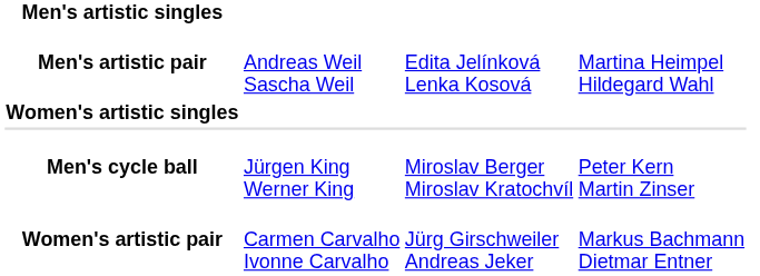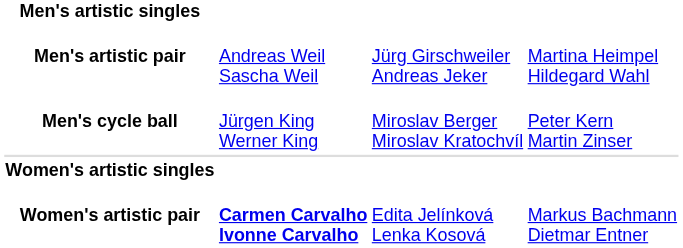 <table>
 <tr>
 <th scope="row">Men's artistic singles</th>
 <td></td>
 <td></td>
 <td></td>
 </tr>
 <tr>
 <th scope="row">Men's artistic pair</th>
 <td><br><a href='#'>Andreas Weil</a><br><a href='#'>Sascha Weil</a></td>
-<td><br><a href='#'>Edita Jelínková</a><br><a href='#'>Lenka Kosová</a></td>
+<td><br><a href='#'>Jürg Girschweiler</a><br><a href='#'>Andreas Jeker</a></td>
 <td><br><a href='#'>Martina Heimpel</a><br><a href='#'>Hildegard Wahl</a></td>
+</tr>
+<tr>
+<th scope="row">Men's cycle ball</th>
+<td><br><a href='#'>Jürgen King</a><br><a href='#'>Werner King</a></td>
+<td><br><a href='#'>Miroslav Berger</a><br><a href='#'>Miroslav Kratochvíl</a></td>
+<td><br><a href='#'>Peter Kern</a><br><a href='#'>Martin Zinser</a></td>
+</tr>
+<tr bgcolor=#DDDDDD>
+<td colspan=4></td>
 </tr>
 <tr>
 <th scope="row">Women's artistic singles</th>
 <td></td>
 <td></td>
 <td></td>
 </tr>
-<tr bgcolor=#DDDDDD>
-<td colspan=4></td>
-</tr>
-<tr>
-<th scope="row">Men's cycle ball</th>
-<td><br><a href='#'>Jürgen King</a><br><a href='#'>Werner King</a></td>
-<td><br><a href='#'>Miroslav Berger</a><br><a href='#'>Miroslav Kratochvíl</a></td>
-<td><br><a href='#'>Peter Kern</a><br><a href='#'>Martin Zinser</a></td>
-</tr>
 <tr>
 <th scope="row">Women's artistic pair</th>
-<td><br><a href='#'>Carmen Carvalho</a><br><a href='#'>Ivonne Carvalho</a></td>
-<td><br><a href='#'>Jürg Girschweiler</a><br><a href='#'>Andreas Jeker</a></td>
+<td><strong><br><a href='#'>Carmen Carvalho</a><br><a href='#'>Ivonne Carvalho</a></strong></td>
+<td><br><a href='#'>Edita Jelínková</a><br><a href='#'>Lenka Kosová</a></td>
 <td><br><a href='#'>Markus Bachmann</a><br><a href='#'>Dietmar Entner</a></td>
 </tr>
 </table>
